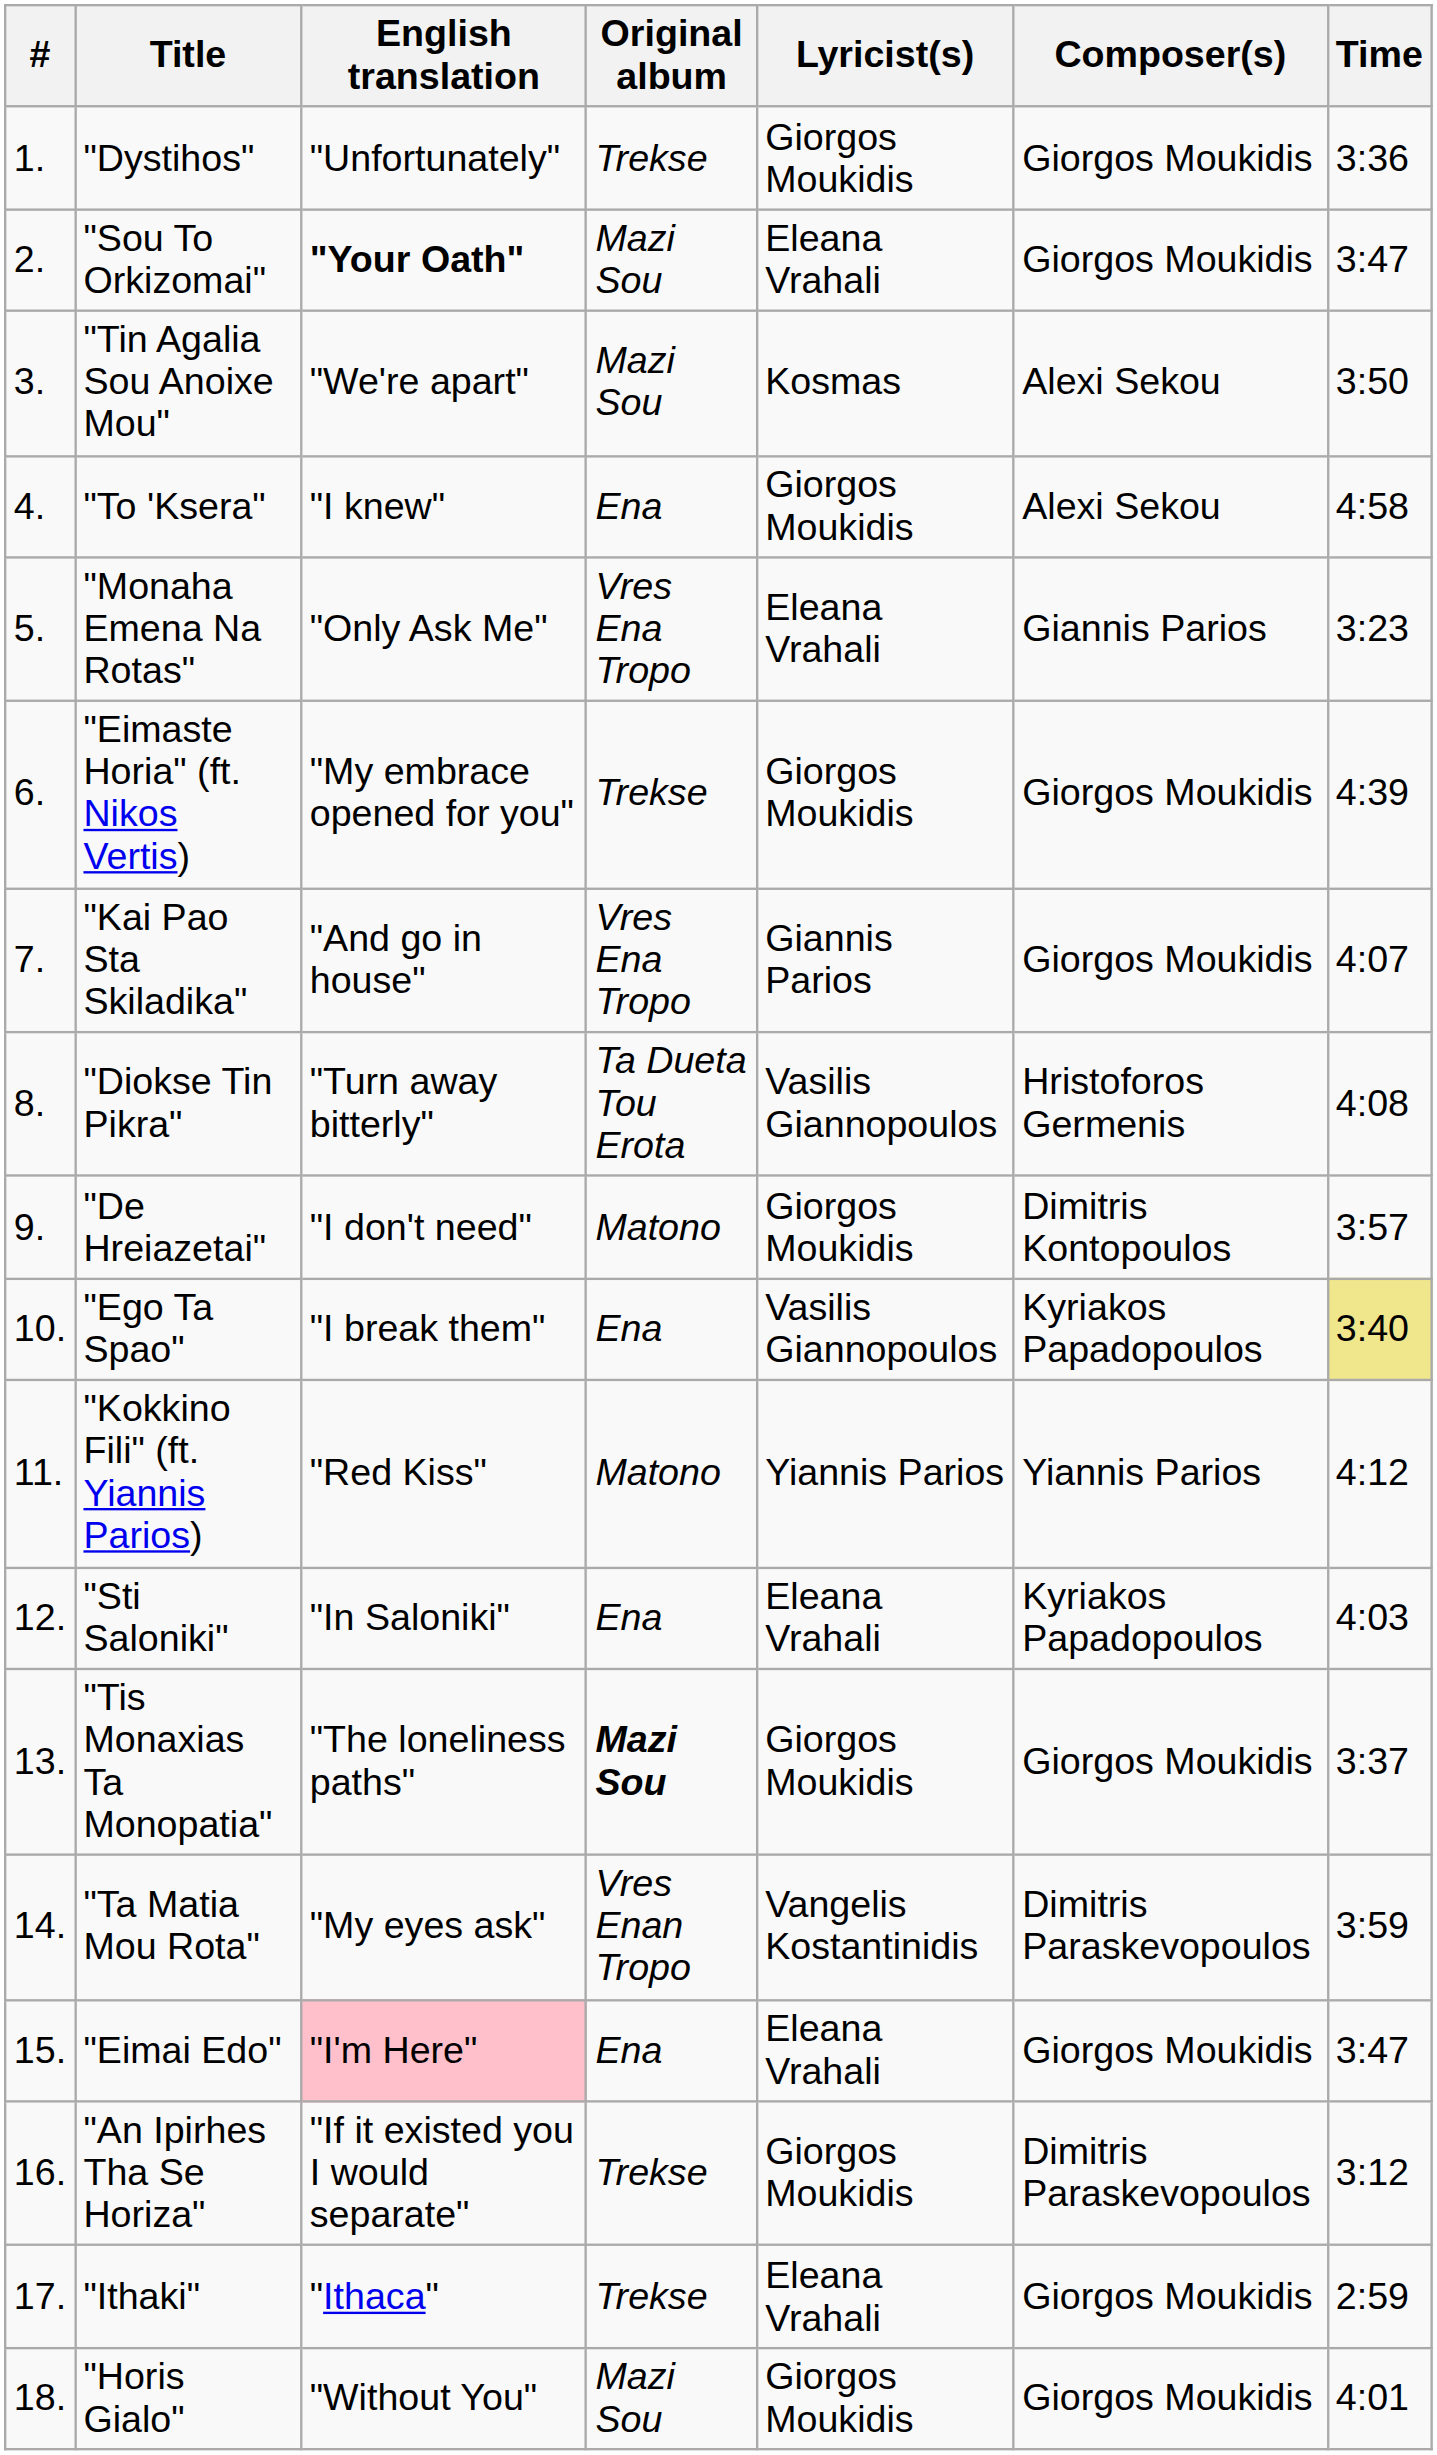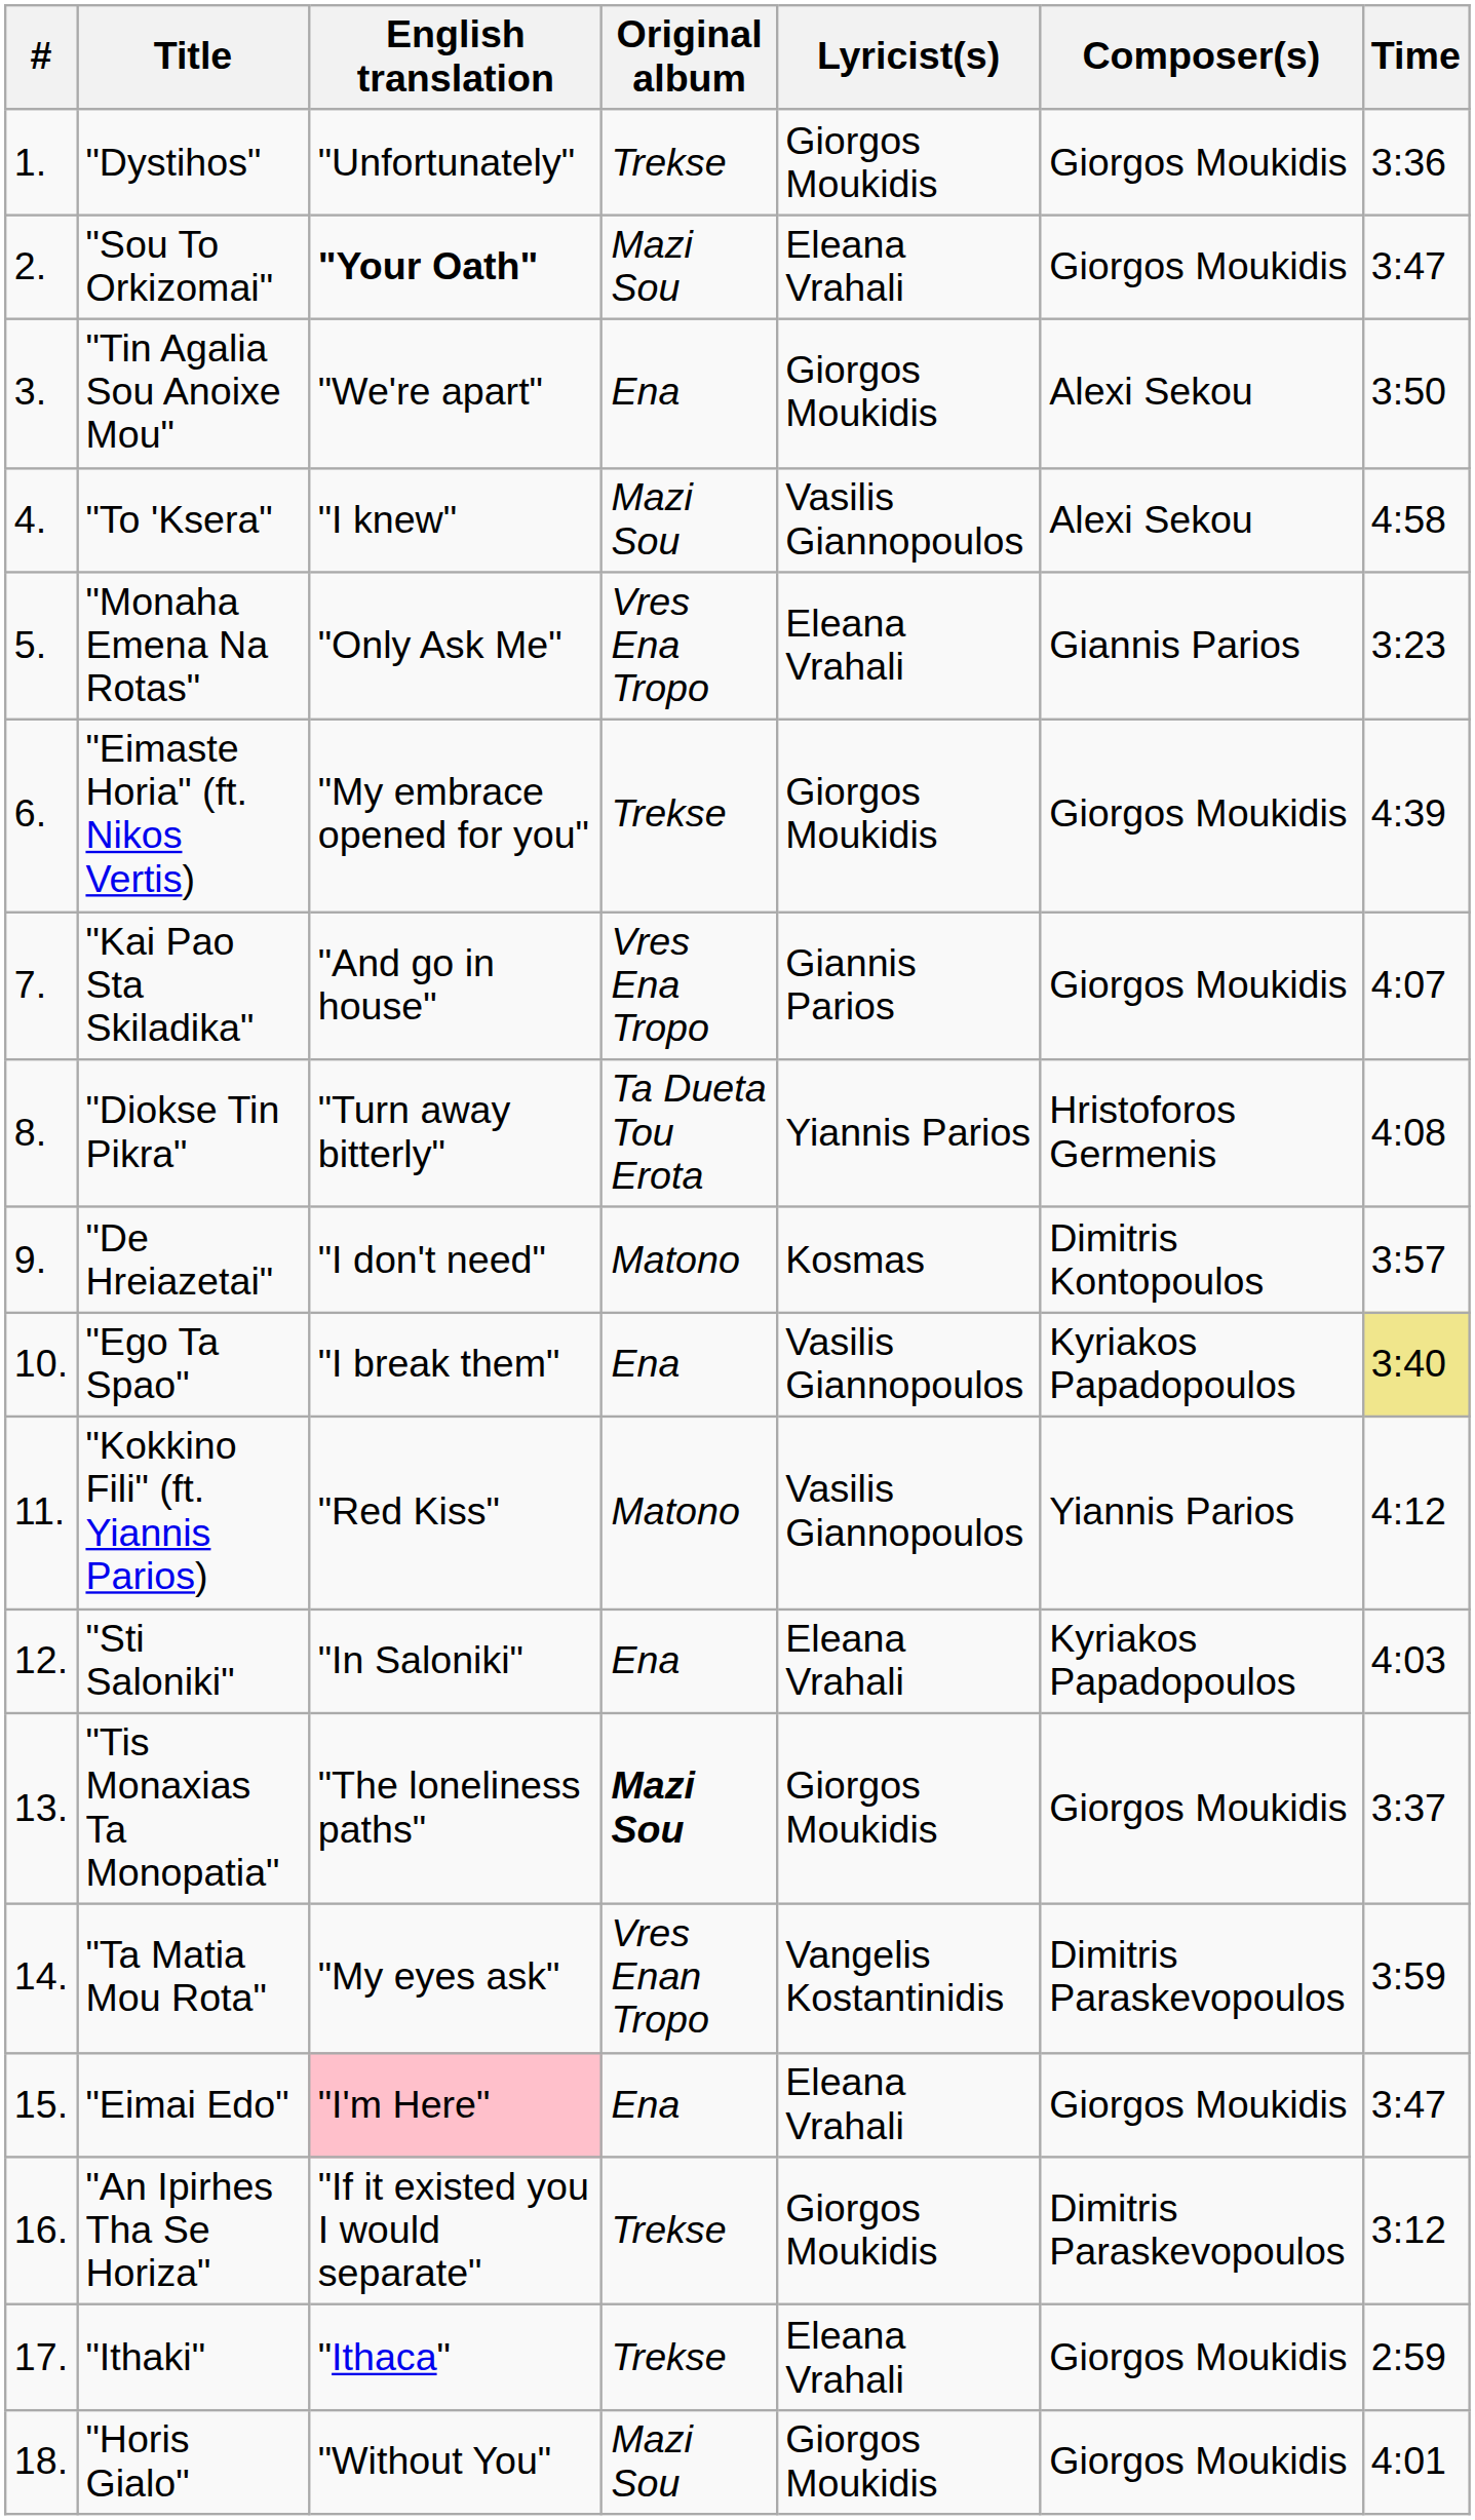 <table class="wikitable">
 <tr>
 <th>#</th>
 <th>Title</th>
 <th>English translation</th>
 <th>Original album</th>
 <th>Lyricist(s)</th>
 <th>Composer(s)</th>
 <th>Time</th>
 </tr>
 <tr>
 <td>1.</td>
 <td>"Dystihos"</td>
 <td>"Unfortunately"</td>
 <td><em>Trekse</em></td>
 <td>Giorgos Moukidis</td>
 <td>Giorgos Moukidis</td>
 <td>3:36</td>
 </tr>
 <tr>
 <td>2.</td>
 <td>"Sou To Orkizomai"</td>
 <td><strong>"Your Oath"</strong></td>
 <td><em>Mazi Sou</em></td>
 <td>Eleana Vrahali</td>
 <td>Giorgos Moukidis</td>
 <td>3:47</td>
 </tr>
 <tr>
 <td>3.</td>
 <td>"Tin Agalia Sou Anoixe Mou"</td>
 <td>"We're apart"</td>
-<td><em>Mazi Sou</em></td>
-<td>Kosmas</td>
+<td><em>Ena</em></td>
+<td>Giorgos Moukidis</td>
 <td>Alexi Sekou</td>
 <td>3:50</td>
 </tr>
 <tr>
 <td>4.</td>
 <td>"To 'Ksera"</td>
 <td>"I knew"</td>
-<td><em>Ena</em></td>
-<td>Giorgos Moukidis</td>
+<td><em>Mazi Sou</em></td>
+<td>Vasilis Giannopoulos</td>
 <td>Alexi Sekou</td>
 <td>4:58</td>
 </tr>
 <tr>
 <td>5.</td>
 <td>"Monaha Emena Na Rotas"</td>
 <td>"Only Ask Me"</td>
 <td><em>Vres Ena Tropo</em></td>
 <td>Eleana Vrahali</td>
 <td>Giannis Parios</td>
 <td>3:23</td>
 </tr>
 <tr>
 <td>6.</td>
 <td>"Eimaste Horia" (ft. <a href='#'>Nikos Vertis</a>)</td>
 <td>"My embrace opened for you"</td>
 <td><em>Trekse</em></td>
 <td>Giorgos Moukidis</td>
 <td>Giorgos Moukidis</td>
 <td>4:39</td>
 </tr>
 <tr>
 <td>7.</td>
 <td>"Kai Pao Sta Skiladika"</td>
 <td>"And go in house"</td>
 <td><em>Vres Ena Tropo</em></td>
 <td>Giannis Parios</td>
 <td>Giorgos Moukidis</td>
 <td>4:07</td>
 </tr>
 <tr>
 <td>8.</td>
 <td>"Diokse Tin Pikra"</td>
 <td>"Turn away bitterly"</td>
 <td><em>Ta Dueta Tou Erota</em></td>
-<td>Vasilis Giannopoulos</td>
+<td>Yiannis Parios</td>
 <td>Hristoforos Germenis</td>
 <td>4:08</td>
 </tr>
 <tr>
 <td>9.</td>
 <td>"De Hreiazetai"</td>
 <td>"I don't need"</td>
 <td><em>Matono</em></td>
-<td>Giorgos Moukidis</td>
+<td>Kosmas</td>
 <td>Dimitris Kontopoulos</td>
 <td>3:57</td>
 </tr>
 <tr>
 <td>10.</td>
 <td>"Ego Ta Spao"</td>
 <td>"I break them"</td>
 <td><em>Ena</em></td>
 <td>Vasilis Giannopoulos</td>
 <td>Kyriakos Papadopoulos</td>
 <td style="background: khaki;">3:40</td>
 </tr>
 <tr>
 <td>11.</td>
 <td>"Kokkino Fili" (ft. <a href='#'>Yiannis Parios</a>)</td>
 <td>"Red Kiss"</td>
 <td><em>Matono</em></td>
-<td>Yiannis Parios</td>
+<td>Vasilis Giannopoulos</td>
 <td>Yiannis Parios</td>
 <td>4:12</td>
 </tr>
 <tr>
 <td>12.</td>
 <td>"Sti Saloniki"</td>
 <td>"In Saloniki"</td>
 <td><em>Ena</em></td>
 <td>Eleana Vrahali</td>
 <td>Kyriakos Papadopoulos</td>
 <td>4:03</td>
 </tr>
 <tr>
 <td>13.</td>
 <td>"Tis Monaxias Ta Monopatia"</td>
 <td>"The loneliness paths"</td>
 <td><strong><em>Mazi Sou</em></strong></td>
 <td>Giorgos Moukidis</td>
 <td>Giorgos Moukidis</td>
 <td>3:37</td>
 </tr>
 <tr>
 <td>14.</td>
 <td>"Ta Matia Mou Rota"</td>
 <td>"My eyes ask"</td>
 <td><em>Vres Enan Tropo</em></td>
 <td>Vangelis Kostantinidis</td>
 <td>Dimitris Paraskevopoulos</td>
 <td>3:59</td>
 </tr>
 <tr>
 <td>15.</td>
 <td>"Eimai Edo"</td>
 <td style="background: pink;">"I'm Here"</td>
 <td><em>Ena</em></td>
 <td>Eleana Vrahali</td>
 <td>Giorgos Moukidis</td>
 <td>3:47</td>
 </tr>
 <tr>
 <td>16.</td>
 <td>"An Ipirhes Tha Se Horiza"</td>
 <td>"If it existed you I would separate"</td>
 <td><em>Trekse</em></td>
 <td>Giorgos Moukidis</td>
 <td>Dimitris Paraskevopoulos</td>
 <td>3:12</td>
 </tr>
 <tr>
 <td>17.</td>
 <td>"Ithaki"</td>
 <td>"<a href='#'>Ithaca</a>"</td>
 <td><em>Trekse</em></td>
 <td>Eleana Vrahali</td>
 <td>Giorgos Moukidis</td>
 <td>2:59</td>
 </tr>
 <tr>
 <td>18.</td>
 <td>"Horis Gialo"</td>
 <td>"Without You"</td>
 <td><em>Mazi Sou</em></td>
 <td>Giorgos Moukidis</td>
 <td>Giorgos Moukidis</td>
 <td>4:01</td>
 </tr>
 </table>
